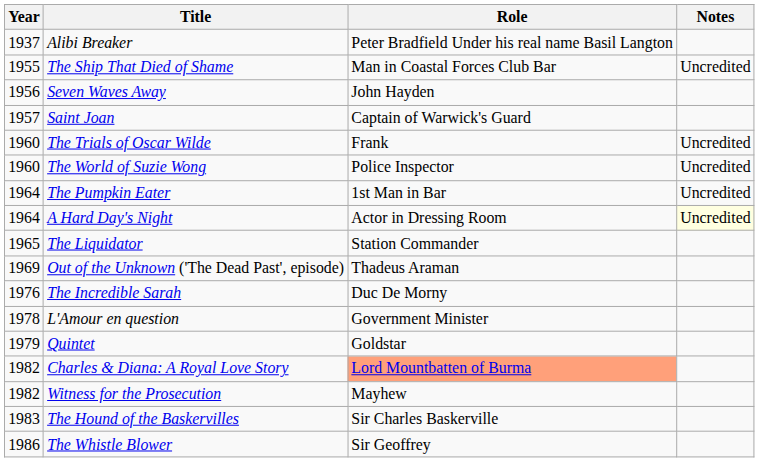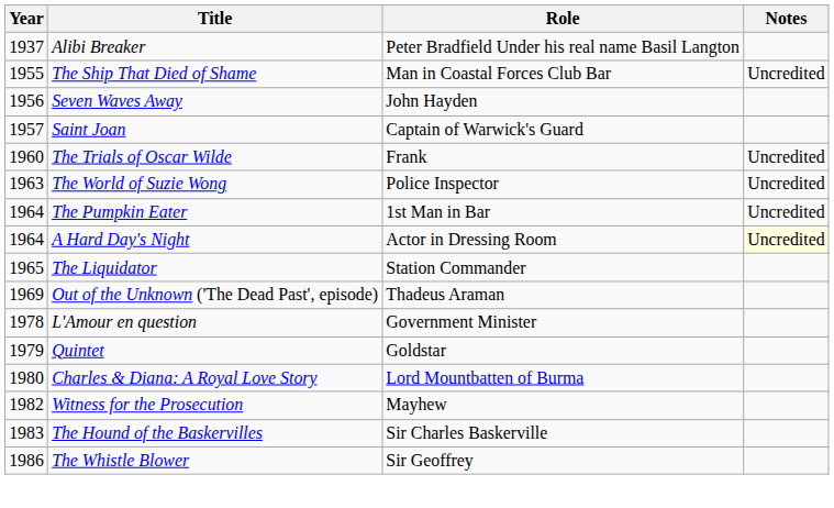 <table class="wikitable">
 <tr>
 <th>Year</th>
 <th>Title</th>
 <th>Role</th>
 <th>Notes</th>
 </tr>
 <tr>
 <td>1937</td>
 <td><em>Alibi Breaker</em></td>
 <td>Peter Bradfield Under his real name Basil Langton</td>
 <td></td>
 </tr>
 <tr>
 <td>1955</td>
 <td><em><a href='#'>The Ship That Died of Shame</a></em></td>
 <td>Man in Coastal Forces Club Bar</td>
 <td>Uncredited</td>
 </tr>
 <tr>
 <td>1956</td>
 <td><em><a href='#'>Seven Waves Away</a></em></td>
 <td>John Hayden</td>
 <td></td>
 </tr>
 <tr>
 <td>1957</td>
 <td><em><a href='#'>Saint Joan</a></em></td>
 <td>Captain of Warwick's Guard</td>
 <td></td>
 </tr>
 <tr>
 <td>1960</td>
 <td><em><a href='#'>The Trials of Oscar Wilde</a></em></td>
 <td>Frank</td>
 <td>Uncredited</td>
 </tr>
 <tr>
-<td>1960</td>
+<td>1963</td>
 <td><em><a href='#'>The World of Suzie Wong</a></em></td>
 <td>Police Inspector</td>
 <td>Uncredited</td>
 </tr>
 <tr>
 <td>1964</td>
 <td><em><a href='#'>The Pumpkin Eater</a></em></td>
 <td>1st Man in Bar</td>
 <td>Uncredited</td>
 </tr>
 <tr>
 <td>1964</td>
 <td><em><a href='#'>A Hard Day's Night</a></em></td>
 <td>Actor in Dressing Room</td>
 <td style="background: lightyellow;">Uncredited</td>
 </tr>
 <tr>
 <td>1965</td>
 <td><em><a href='#'>The Liquidator</a></em></td>
 <td>Station Commander</td>
 <td></td>
 </tr>
 <tr>
 <td>1969</td>
 <td><em><a href='#'>Out of the Unknown</a></em> ('The Dead Past', episode)</td>
 <td>Thadeus Araman</td>
 </tr>
 <tr>
-<td>1976</td>
-<td><em><a href='#'>The Incredible Sarah</a></em></td>
-<td>Duc De Morny</td>
-<td></td>
-</tr>
-<tr>
 <td>1978</td>
 <td><em>L'Amour en question</em></td>
 <td>Government Minister</td>
 <td></td>
 </tr>
 <tr>
 <td>1979</td>
 <td><em><a href='#'>Quintet</a></em></td>
 <td>Goldstar</td>
 <td></td>
 </tr>
 <tr>
-<td>1982</td>
+<td>1980</td>
 <td><em><a href='#'>Charles & Diana: A Royal Love Story</a></em></td>
-<td style="background: lightsalmon;"><a href='#'>Lord Mountbatten of Burma</a></td>
+<td><a href='#'>Lord Mountbatten of Burma</a></td>
 <td></td>
 </tr>
 <tr>
 <td>1982</td>
 <td><em><a href='#'>Witness for the Prosecution</a></em></td>
 <td>Mayhew</td>
 <td></td>
 </tr>
 <tr>
 <td>1983</td>
 <td><em><a href='#'>The Hound of the Baskervilles</a></em></td>
 <td>Sir Charles Baskerville</td>
 <td></td>
 </tr>
 <tr>
 <td>1986</td>
 <td><em><a href='#'>The Whistle Blower</a></em></td>
 <td>Sir Geoffrey</td>
 <td></td>
 </tr>
 </table>
